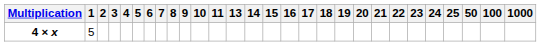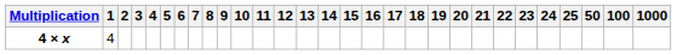 <table class="wikitable" style="text-align: center; background: white">
 <tr>
 <th width="105px"><a href='#'>Multiplication</a></th>
 <th>1</th>
 <th>2</th>
 <th>3</th>
 <th>4</th>
 <th>5</th>
 <th>6</th>
 <th>7</th>
 <th>8</th>
 <th>9</th>
 <th>10</th>
 <th>11</th>
+<th>12</th>
 <th>13</th>
 <th>14</th>
 <th>15</th>
 <th>16</th>
 <th>17</th>
 <th>18</th>
 <th>19</th>
 <th>20</th>
 <th>21</th>
 <th>22</th>
 <th>23</th>
 <th>24</th>
 <th>25</th>
 <th>50</th>
 <th>100</th>
 <th>1000</th>
 </tr>
 <tr>
 <td><strong>4 × <em>x<strong><em></td>
-<td></strong>5<strong></td>
+<td></strong>4<strong></td>
+<td></td>
 <td></td>
 <td></td>
 <td></td>
 <td></td>
 <td></td>
 <td></td>
 <td></td>
 <td></td>
 <td></td>
 <td></td>
 <td></td>
 <td></td>
 <td></td>
 <td></td>
 <td></td>
 <td></td>
 <td></td>
 <td></td>
 <td></td>
 <td></td>
 <td></td>
 <td></td>
 <td></td>
 <td></td>
 <td></td>
 <td></td>
 </tr>
 </table>
